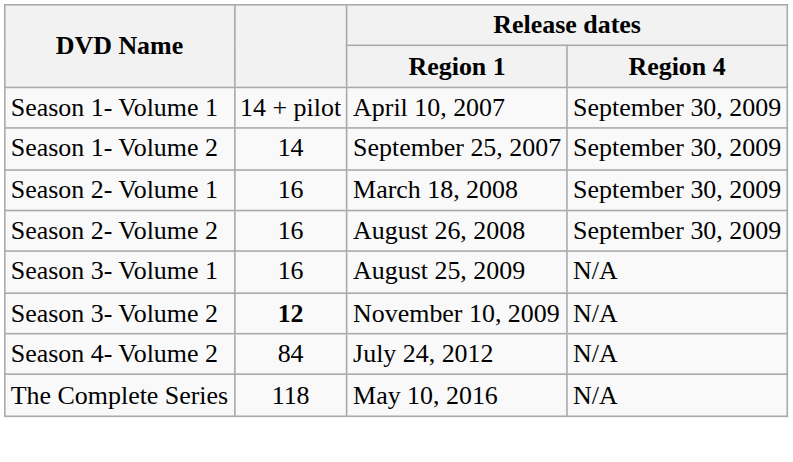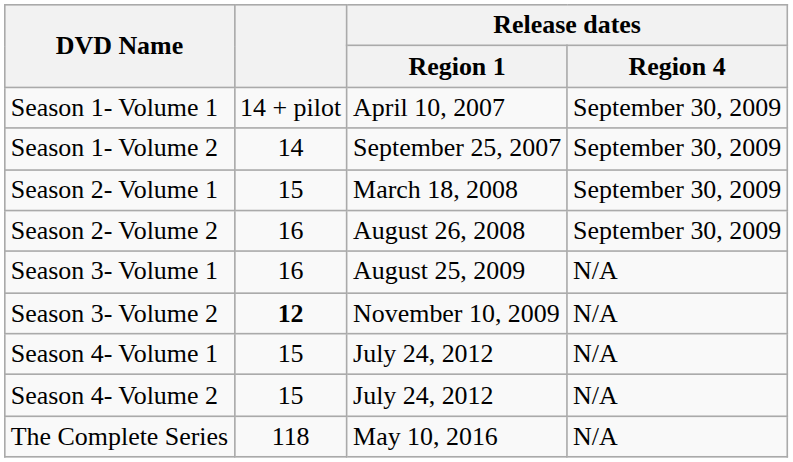 <table class="wikitable">
 <tr>
 <th rowspan="2">DVD Name</th>
 <th rowspan="2"></th>
 <th colspan="2">Release dates</th>
 </tr>
 <tr>
 <th>Region 1</th>
 <th>Region 4</th>
 </tr>
 <tr>
 <td>Season 1- Volume 1</td>
 <td style="text-align:center;">14 + pilot</td>
 <td>April 10, 2007</td>
 <td>September 30, 2009</td>
 </tr>
 <tr>
 <td>Season 1- Volume 2</td>
 <td style="text-align:center;">14</td>
 <td>September 25, 2007</td>
 <td>September 30, 2009</td>
 </tr>
 <tr>
 <td>Season 2- Volume 1</td>
-<td style="text-align:center;">16</td>
+<td style="text-align:center;">15</td>
 <td>March 18, 2008</td>
 <td>September 30, 2009</td>
 </tr>
 <tr>
 <td>Season 2- Volume 2</td>
 <td style="text-align:center;">16</td>
 <td>August 26, 2008</td>
 <td>September 30, 2009</td>
 </tr>
 <tr>
 <td>Season 3- Volume 1</td>
 <td style="text-align:center;">16</td>
 <td>August 25, 2009</td>
 <td>N/A</td>
 </tr>
 <tr>
 <td>Season 3- Volume 2</td>
 <td style="text-align:center;"><strong>12</strong></td>
 <td>November 10, 2009</td>
 <td>N/A</td>
 </tr>
 <tr>
+<td>Season 4- Volume 1</td>
+<td style="text-align:center;">15</td>
+<td>July 24, 2012</td>
+<td>N/A</td>
+</tr>
+<tr>
 <td>Season 4- Volume 2</td>
-<td style="text-align:center;">84</td>
+<td style="text-align:center;">15</td>
 <td>July 24, 2012</td>
 <td>N/A</td>
 </tr>
 <tr>
 <td>The Complete Series</td>
 <td style="text-align:center;">118</td>
 <td>May 10, 2016</td>
 <td>N/A</td>
 </tr>
 </table>
